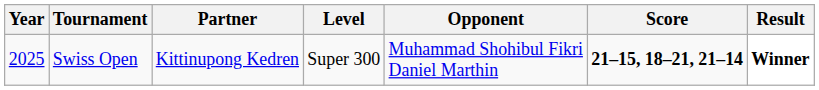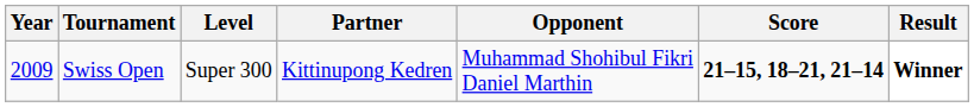 <table class="sortable wikitable" style="font-size: 90%">
 <tr>
 <th>Year</th>
 <th>Tournament</th>
+<th>Level</th>
 <th>Partner</th>
-<th>Level</th>
 <th>Opponent</th>
 <th>Score</th>
 <th>Result</th>
 </tr>
 <tr>
-<td align="center"><a href='#'>2025</a></td>
+<td align="center"><a href='#'>2009</a></td>
 <td align="left"><a href='#'>Swiss Open</a></td>
+<td align="left">Super 300</td>
 <td align="left"> <a href='#'>Kittinupong Kedren</a></td>
-<td align="left">Super 300</td>
 <td align="left"> <a href='#'>Muhammad Shohibul Fikri</a> <br>  <a href='#'>Daniel Marthin</a></td>
 <td align="left"><strong>21–15, 18–21, 21–14</strong></td>
 <td style="text-align:left; background:white"> <strong>Winner</strong></td>
 </tr>
 </table>
